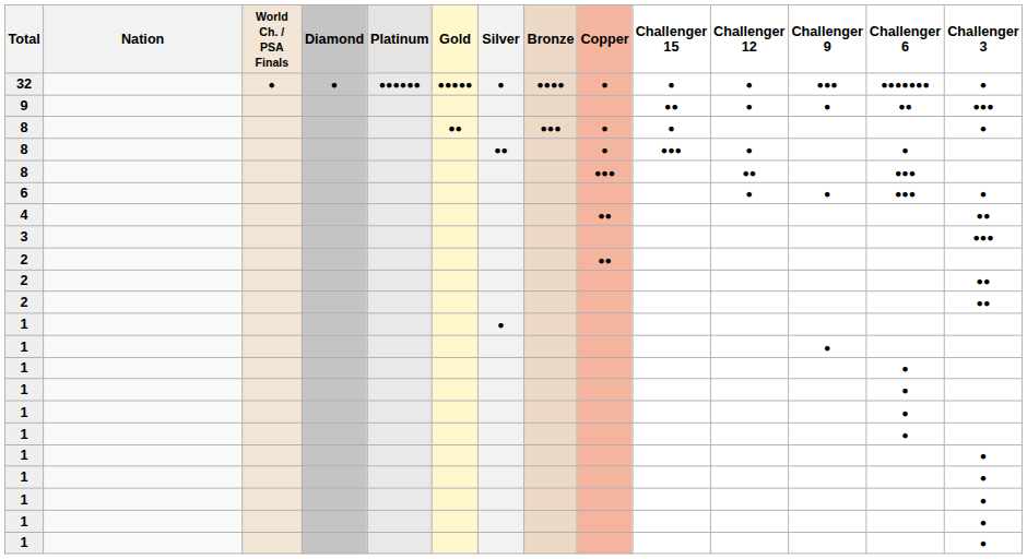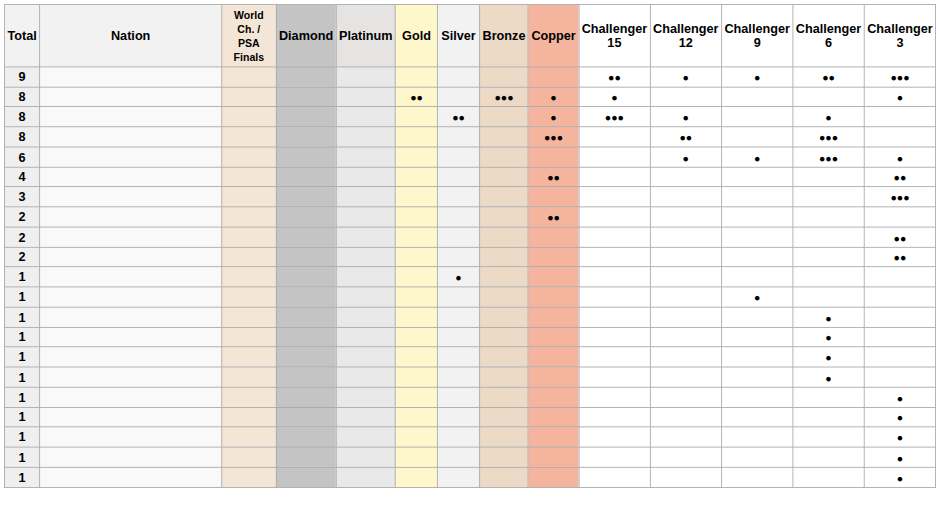 <table class="sortable wikitable" style="font-size:90%">
 <tr>
 <th width="30">Total</th>
 <th width="200">Nation</th>
 <th width="55" style="background:#F3E6D7;"><small>World Ch. /<br>PSA Finals</small></th>
 <th width="41" style="background:#c4c4c4;">Diamond</th>
 <th width="41" style="background:#E5E4E2;">Platinum</th>
 <th width="41" style="background:#fff7cc;">Gold</th>
 <th width="41" style="background:#f2f2f2;">Silver</th>
 <th width="41" style="background:#ecd9c6;">Bronze</th>
 <th width="41" style="background:#f5b49d;">Copper</th>
 <th width="41" style="background:#fff;">Challenger 15</th>
 <th width="41" style="background:#fff;">Challenger 12</th>
 <th width="41" style="background:#fff;">Challenger 9</th>
 <th width="41" style="background:#fff;">Challenger 6</th>
 <th width="41" style="background:#fff;">Challenger 3</th>
-</tr>
-<tr style="text-align:center">
-<td style="background:#efefef;"><strong>32</strong></td>
-<td style="text-align:left"></td>
-<td style="background:#F3E6D7;"> <small>●</small></td>
-<td style="background:#c4c4c4;"> <small>●</small></td>
-<td style="background:#E9E9E9;"> <small>●●●●●●</small></td>
-<td style="background:#fff7cc;"> <small>●●●●●</small></td>
-<td style="background:#f2f2f2;"> <small>●</small></td>
-<td style="background:#ecd9c6;"> <small>●●●●</small></td>
-<td style="background:#f5b49d;"> <small>●</small></td>
-<td style="background:#fff;"> <small>●</small></td>
-<td style="background:#fff;"> <small>●</small></td>
-<td style="background:#fff;"> <small>●●●</small></td>
-<td style="background:#fff;"> <small>●●●●●●●</small></td>
-<td style="background:#fff;"> <small>●</small></td>
 </tr>
 <tr style="text-align:center">
 <td style="background:#efefef;"><strong>9</strong></td>
 <td style="text-align:left"></td>
 <td style="background:#F3E6D7;"> <small> </small></td>
 <td style="background:#c4c4c4;"> <small> </small></td>
 <td style="background:#E9E9E9;"> <small> </small></td>
 <td style="background:#fff7cc;"> <small> </small></td>
 <td style="background:#f2f2f2;"> <small> </small></td>
 <td style="background:#ecd9c6;"> <small> </small></td>
 <td style="background:#f5b49d;"> <small> </small></td>
 <td style="background:#fff;"> <small>●●</small></td>
 <td style="background:#fff;"> <small>●</small></td>
 <td style="background:#fff;"> <small>●</small></td>
 <td style="background:#fff;"> <small>●●</small></td>
 <td style="background:#fff;"> <small>●●●</small></td>
 </tr>
 <tr style="text-align:center">
 <td style="background:#efefef;"><strong>8</strong></td>
 <td style="text-align:left"></td>
 <td style="background:#F3E6D7;"> <small> </small></td>
 <td style="background:#c4c4c4;"> <small> </small></td>
 <td style="background:#E9E9E9;"> <small> </small></td>
 <td style="background:#fff7cc;"> <small>●●</small></td>
 <td style="background:#f2f2f2;"> <small> </small></td>
 <td style="background:#ecd9c6;"> <small>●●●</small></td>
 <td style="background:#f5b49d;"> <small>●</small></td>
 <td style="background:#fff;"> <small>●</small></td>
 <td style="background:#fff;"> <small> </small></td>
 <td style="background:#fff;"> <small> </small></td>
 <td style="background:#fff;"> <small> </small></td>
 <td style="background:#fff;"> <small>●</small></td>
 </tr>
 <tr style="text-align:center">
 <td style="background:#efefef;"><strong>8</strong></td>
 <td style="text-align:left"></td>
 <td style="background:#F3E6D7;"> <small> </small></td>
 <td style="background:#c4c4c4;"> <small> </small></td>
 <td style="background:#E9E9E9;"> <small> </small></td>
 <td style="background:#fff7cc;"> <small> </small></td>
 <td style="background:#f2f2f2;"> <small>●●</small></td>
 <td style="background:#ecd9c6;"> <small> </small></td>
 <td style="background:#f5b49d;"> <small>●</small></td>
 <td style="background:#fff;"> <small>●●●</small></td>
 <td style="background:#fff;"> <small>●</small></td>
 <td style="background:#fff;"> <small> </small></td>
 <td style="background:#fff;"> <small>●</small></td>
 <td style="background:#fff;"> <small> </small></td>
 </tr>
 <tr style="text-align:center">
 <td style="background:#efefef;"><strong>8</strong></td>
 <td style="text-align:left"></td>
 <td style="background:#F3E6D7;"> <small> </small></td>
 <td style="background:#c4c4c4;"> <small> </small></td>
 <td style="background:#E9E9E9;"> <small> </small></td>
 <td style="background:#fff7cc;"> <small> </small></td>
 <td style="background:#f2f2f2;"> <small> </small></td>
 <td style="background:#ecd9c6;"> <small> </small></td>
 <td style="background:#f5b49d;"> <small>●●●</small></td>
 <td style="background:#fff;"> <small> </small></td>
 <td style="background:#fff;"> <small>●●</small></td>
 <td style="background:#fff;"> <small> </small></td>
 <td style="background:#fff;"> <small>●●●</small></td>
 <td style="background:#fff;"> <small> </small></td>
 </tr>
 <tr style="text-align:center">
 <td style="background:#efefef;"><strong>6</strong></td>
 <td style="text-align:left"></td>
 <td style="background:#F3E6D7;"> <small> </small></td>
 <td style="background:#c4c4c4;"> <small> </small></td>
 <td style="background:#E9E9E9;"> <small> </small></td>
 <td style="background:#fff7cc;"> <small> </small></td>
 <td style="background:#f2f2f2;"> <small> </small></td>
 <td style="background:#ecd9c6;"> <small> </small></td>
 <td style="background:#f5b49d;"> <small> </small></td>
 <td style="background:#fff;"> <small> </small></td>
 <td style="background:#fff;"> <small>●</small></td>
 <td style="background:#fff;"> <small>●</small></td>
 <td style="background:#fff;"> <small>●●●</small></td>
 <td style="background:#fff;"> <small>●</small></td>
 </tr>
 <tr style="text-align:center">
 <td style="background:#efefef;"><strong>4</strong></td>
 <td style="text-align:left"></td>
 <td style="background:#F3E6D7;"> <small> </small></td>
 <td style="background:#c4c4c4;"> <small> </small></td>
 <td style="background:#E9E9E9;"> <small> </small></td>
 <td style="background:#fff7cc;"> <small> </small></td>
 <td style="background:#f2f2f2;"> <small> </small></td>
 <td style="background:#ecd9c6;"> <small> </small></td>
 <td style="background:#f5b49d;"> <small>●●</small></td>
 <td style="background:#fff;"> <small> </small></td>
 <td style="background:#fff;"> <small> </small></td>
 <td style="background:#fff;"> <small> </small></td>
 <td style="background:#fff;"> <small> </small></td>
 <td style="background:#fff;"> <small>●●</small></td>
 </tr>
 <tr style="text-align:center">
 <td style="background:#efefef;"><strong>3</strong></td>
 <td style="text-align:left"></td>
 <td style="background:#F3E6D7;"> <small> </small></td>
 <td style="background:#c4c4c4;"> <small> </small></td>
 <td style="background:#E9E9E9;"> <small> </small></td>
 <td style="background:#fff7cc;"> <small> </small></td>
 <td style="background:#f2f2f2;"> <small> </small></td>
 <td style="background:#ecd9c6;"> <small> </small></td>
 <td style="background:#f5b49d;"> <small> </small></td>
 <td style="background:#fff;"> <small> </small></td>
 <td style="background:#fff;"> <small> </small></td>
 <td style="background:#fff;"> <small> </small></td>
 <td style="background:#fff;"> <small> </small></td>
 <td style="background:#fff;"> <small>●●●</small></td>
 </tr>
 <tr style="text-align:center">
 <td style="background:#efefef;"><strong>2</strong></td>
 <td style="text-align:left"></td>
 <td style="background:#F3E6D7;"> <small> </small></td>
 <td style="background:#c4c4c4;"> <small> </small></td>
 <td style="background:#E9E9E9;"> <small> </small></td>
 <td style="background:#fff7cc;"> <small> </small></td>
 <td style="background:#f2f2f2;"> <small> </small></td>
 <td style="background:#ecd9c6;"> <small> </small></td>
 <td style="background:#f5b49d;"> <small>●●</small></td>
 <td style="background:#fff;"> <small> </small></td>
 <td style="background:#fff;"> <small> </small></td>
 <td style="background:#fff;"> <small> </small></td>
 <td style="background:#fff;"> <small> </small></td>
 <td style="background:#fff;"> <small> </small></td>
 </tr>
 <tr style="text-align:center">
 <td style="background:#efefef;"><strong>2</strong></td>
 <td style="text-align:left"></td>
 <td style="background:#F3E6D7;"> <small> </small></td>
 <td style="background:#c4c4c4;"> <small> </small></td>
 <td style="background:#E9E9E9;"> <small> </small></td>
 <td style="background:#fff7cc;"> <small> </small></td>
 <td style="background:#f2f2f2;"> <small> </small></td>
 <td style="background:#ecd9c6;"> <small> </small></td>
 <td style="background:#f5b49d;"> <small> </small></td>
 <td style="background:#fff;"> <small> </small></td>
 <td style="background:#fff;"> <small> </small></td>
 <td style="background:#fff;"> <small> </small></td>
 <td style="background:#fff;"> <small> </small></td>
 <td style="background:#fff;"> <small>●●</small></td>
 </tr>
 <tr style="text-align:center">
 <td style="background:#efefef;"><strong>2</strong></td>
 <td style="text-align:left"></td>
 <td style="background:#F3E6D7;"> <small> </small></td>
 <td style="background:#c4c4c4;"> <small> </small></td>
 <td style="background:#E9E9E9;"> <small> </small></td>
 <td style="background:#fff7cc;"> <small> </small></td>
 <td style="background:#f2f2f2;"> <small> </small></td>
 <td style="background:#ecd9c6;"> <small> </small></td>
 <td style="background:#f5b49d;"> <small> </small></td>
 <td style="background:#fff;"> <small> </small></td>
 <td style="background:#fff;"> <small> </small></td>
 <td style="background:#fff;"> <small> </small></td>
 <td style="background:#fff;"> <small> </small></td>
 <td style="background:#fff;"> <small>●●</small></td>
 </tr>
 <tr style="text-align:center">
 <td style="background:#efefef;"><strong>1</strong></td>
 <td style="text-align:left"></td>
 <td style="background:#F3E6D7;"> <small> </small></td>
 <td style="background:#c4c4c4;"> <small> </small></td>
 <td style="background:#E9E9E9;"> <small> </small></td>
 <td style="background:#fff7cc;"> <small> </small></td>
 <td style="background:#f2f2f2;"> <small>●</small></td>
 <td style="background:#ecd9c6;"> <small> </small></td>
 <td style="background:#f5b49d;"> <small> </small></td>
 <td style="background:#fff;"> <small> </small></td>
 <td style="background:#fff;"> <small> </small></td>
 <td style="background:#fff;"> <small> </small></td>
 <td style="background:#fff;"> <small> </small></td>
 <td style="background:#fff;"> <small> </small></td>
 </tr>
 <tr style="text-align:center">
 <td style="background:#efefef;"><strong>1</strong></td>
 <td style="text-align:left"></td>
 <td style="background:#F3E6D7;"> <small> </small></td>
 <td style="background:#c4c4c4;"> <small> </small></td>
 <td style="background:#E9E9E9;"> <small> </small></td>
 <td style="background:#fff7cc;"> <small> </small></td>
 <td style="background:#f2f2f2;"> <small> </small></td>
 <td style="background:#ecd9c6;"> <small> </small></td>
 <td style="background:#f5b49d;"> <small> </small></td>
 <td style="background:#fff;"> <small> </small></td>
 <td style="background:#fff;"> <small> </small></td>
 <td style="background:#fff;"> <small>●</small></td>
 <td style="background:#fff;"> <small> </small></td>
 <td style="background:#fff;"> <small> </small></td>
 </tr>
 <tr style="text-align:center">
 <td style="background:#efefef;"><strong>1</strong></td>
 <td style="text-align:left"></td>
 <td style="background:#F3E6D7;"> <small> </small></td>
 <td style="background:#c4c4c4;"> <small> </small></td>
 <td style="background:#E9E9E9;"> <small> </small></td>
 <td style="background:#fff7cc;"> <small> </small></td>
 <td style="background:#f2f2f2;"> <small> </small></td>
 <td style="background:#ecd9c6;"> <small> </small></td>
 <td style="background:#f5b49d;"> <small> </small></td>
 <td style="background:#fff;"> <small> </small></td>
 <td style="background:#fff;"> <small> </small></td>
 <td style="background:#fff;"> <small> </small></td>
 <td style="background:#fff;"> <small>●</small></td>
 <td style="background:#fff;"> <small> </small></td>
 </tr>
 <tr style="text-align:center">
 <td style="background:#efefef;"><strong>1</strong></td>
 <td style="text-align:left"></td>
 <td style="background:#F3E6D7;"> <small> </small></td>
 <td style="background:#c4c4c4;"> <small> </small></td>
 <td style="background:#E9E9E9;"> <small> </small></td>
 <td style="background:#fff7cc;"> <small> </small></td>
 <td style="background:#f2f2f2;"> <small> </small></td>
 <td style="background:#ecd9c6;"> <small> </small></td>
 <td style="background:#f5b49d;"> <small> </small></td>
 <td style="background:#fff;"> <small> </small></td>
 <td style="background:#fff;"> <small> </small></td>
 <td style="background:#fff;"> <small> </small></td>
 <td style="background:#fff;"> <small>●</small></td>
 <td style="background:#fff;"> <small> </small></td>
 </tr>
 <tr style="text-align:center">
 <td style="background:#efefef;"><strong>1</strong></td>
 <td style="text-align:left"></td>
 <td style="background:#F3E6D7;"> <small> </small></td>
 <td style="background:#c4c4c4;"> <small> </small></td>
 <td style="background:#E9E9E9;"> <small> </small></td>
 <td style="background:#fff7cc;"> <small> </small></td>
 <td style="background:#f2f2f2;"> <small> </small></td>
 <td style="background:#ecd9c6;"> <small> </small></td>
 <td style="background:#f5b49d;"> <small> </small></td>
 <td style="background:#fff;"> <small> </small></td>
 <td style="background:#fff;"> <small> </small></td>
 <td style="background:#fff;"> <small> </small></td>
 <td style="background:#fff;"> <small>●</small></td>
 <td style="background:#fff;"> <small> </small></td>
 </tr>
 <tr style="text-align:center">
 <td style="background:#efefef;"><strong>1</strong></td>
 <td style="text-align:left"></td>
 <td style="background:#F3E6D7;"> <small> </small></td>
 <td style="background:#c4c4c4;"> <small> </small></td>
 <td style="background:#E9E9E9;"> <small> </small></td>
 <td style="background:#fff7cc;"> <small> </small></td>
 <td style="background:#f2f2f2;"> <small> </small></td>
 <td style="background:#ecd9c6;"> <small> </small></td>
 <td style="background:#f5b49d;"> <small> </small></td>
 <td style="background:#fff;"> <small> </small></td>
 <td style="background:#fff;"> <small> </small></td>
 <td style="background:#fff;"> <small> </small></td>
 <td style="background:#fff;"> <small>●</small></td>
 <td style="background:#fff;"> <small> </small></td>
 </tr>
 <tr style="text-align:center">
 <td style="background:#efefef;"><strong>1</strong></td>
 <td style="text-align:left"></td>
 <td style="background:#F3E6D7;"> <small> </small></td>
 <td style="background:#c4c4c4;"> <small> </small></td>
 <td style="background:#E9E9E9;"> <small> </small></td>
 <td style="background:#fff7cc;"> <small> </small></td>
 <td style="background:#f2f2f2;"> <small> </small></td>
 <td style="background:#ecd9c6;"> <small> </small></td>
 <td style="background:#f5b49d;"> <small> </small></td>
 <td style="background:#fff;"> <small> </small></td>
 <td style="background:#fff;"> <small> </small></td>
 <td style="background:#fff;"> <small> </small></td>
 <td style="background:#fff;"> <small> </small></td>
 <td style="background:#fff;"> <small>●</small></td>
 </tr>
 <tr style="text-align:center">
 <td style="background:#efefef;"><strong>1</strong></td>
 <td style="text-align:left"></td>
 <td style="background:#F3E6D7;"> <small> </small></td>
 <td style="background:#c4c4c4;"> <small> </small></td>
 <td style="background:#E9E9E9;"> <small> </small></td>
 <td style="background:#fff7cc;"> <small> </small></td>
 <td style="background:#f2f2f2;"> <small> </small></td>
 <td style="background:#ecd9c6;"> <small> </small></td>
 <td style="background:#f5b49d;"> <small> </small></td>
 <td style="background:#fff;"> <small> </small></td>
 <td style="background:#fff;"> <small> </small></td>
 <td style="background:#fff;"> <small> </small></td>
 <td style="background:#fff;"> <small> </small></td>
 <td style="background:#fff;"> <small>●</small></td>
 </tr>
 <tr style="text-align:center">
 <td style="background:#efefef;"><strong>1</strong></td>
 <td style="text-align:left"></td>
 <td style="background:#F3E6D7;"> <small> </small></td>
 <td style="background:#c4c4c4;"> <small> </small></td>
 <td style="background:#E9E9E9;"> <small> </small></td>
 <td style="background:#fff7cc;"> <small> </small></td>
 <td style="background:#f2f2f2;"> <small> </small></td>
 <td style="background:#ecd9c6;"> <small> </small></td>
 <td style="background:#f5b49d;"> <small> </small></td>
 <td style="background:#fff;"> <small> </small></td>
 <td style="background:#fff;"> <small> </small></td>
 <td style="background:#fff;"> <small> </small></td>
 <td style="background:#fff;"> <small> </small></td>
 <td style="background:#fff;"> <small>●</small></td>
 </tr>
 <tr style="text-align:center">
 <td style="background:#efefef;"><strong>1</strong></td>
 <td style="text-align:left"></td>
 <td style="background:#F3E6D7;"> <small> </small></td>
 <td style="background:#c4c4c4;"> <small> </small></td>
 <td style="background:#E9E9E9;"> <small> </small></td>
 <td style="background:#fff7cc;"> <small> </small></td>
 <td style="background:#f2f2f2;"> <small> </small></td>
 <td style="background:#ecd9c6;"> <small> </small></td>
 <td style="background:#f5b49d;"> <small> </small></td>
 <td style="background:#fff;"> <small> </small></td>
 <td style="background:#fff;"> <small> </small></td>
 <td style="background:#fff;"> <small> </small></td>
 <td style="background:#fff;"> <small> </small></td>
 <td style="background:#fff;"> <small>●</small></td>
 </tr>
 <tr style="text-align:center">
 <td style="background:#efefef;"><strong>1</strong></td>
 <td style="text-align:left"></td>
 <td style="background:#F3E6D7;"> <small> </small></td>
 <td style="background:#c4c4c4;"> <small> </small></td>
 <td style="background:#E9E9E9;"> <small> </small></td>
 <td style="background:#fff7cc;"> <small> </small></td>
 <td style="background:#f2f2f2;"> <small> </small></td>
 <td style="background:#ecd9c6;"> <small> </small></td>
 <td style="background:#f5b49d;"> <small> </small></td>
 <td style="background:#fff;"> <small> </small></td>
 <td style="background:#fff;"> <small> </small></td>
 <td style="background:#fff;"> <small> </small></td>
 <td style="background:#fff;"> <small> </small></td>
 <td style="background:#fff;"> <small>●</small></td>
 </tr>
 </table>
